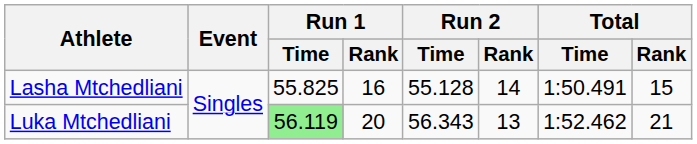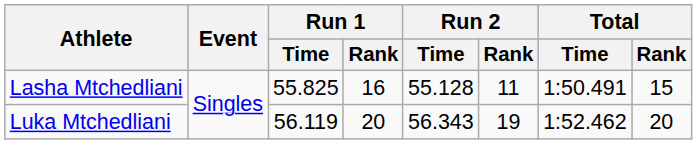 <table class="wikitable" style="font-size:90%">
 <tr>
 <th rowspan="2">Athlete</th>
 <th rowspan="2">Event</th>
 <th colspan="2">Run 1</th>
 <th colspan="2">Run 2</th>
 <th colspan="2">Total</th>
 </tr>
 <tr style="font-size:95%">
 <th>Time</th>
 <th>Rank</th>
 <th>Time</th>
 <th>Rank</th>
 <th>Time</th>
 <th>Rank</th>
 </tr>
 <tr align=center>
 <td align=left><a href='#'>Lasha Mtchedliani</a></td>
 <td align=left rowspan=2><a href='#'>Singles</a></td>
 <td>55.825</td>
 <td>16</td>
 <td>55.128</td>
-<td>14</td>
+<td>11</td>
 <td>1:50.491</td>
 <td>15</td>
 </tr>
 <tr align=center>
 <td align=left><a href='#'>Luka Mtchedliani</a></td>
-<td style="background: lightgreen;">56.119</td>
+<td>56.119</td>
 <td>20</td>
 <td>56.343</td>
-<td>13</td>
+<td>19</td>
 <td>1:52.462</td>
-<td>21</td>
+<td>20</td>
 </tr>
 </table>
